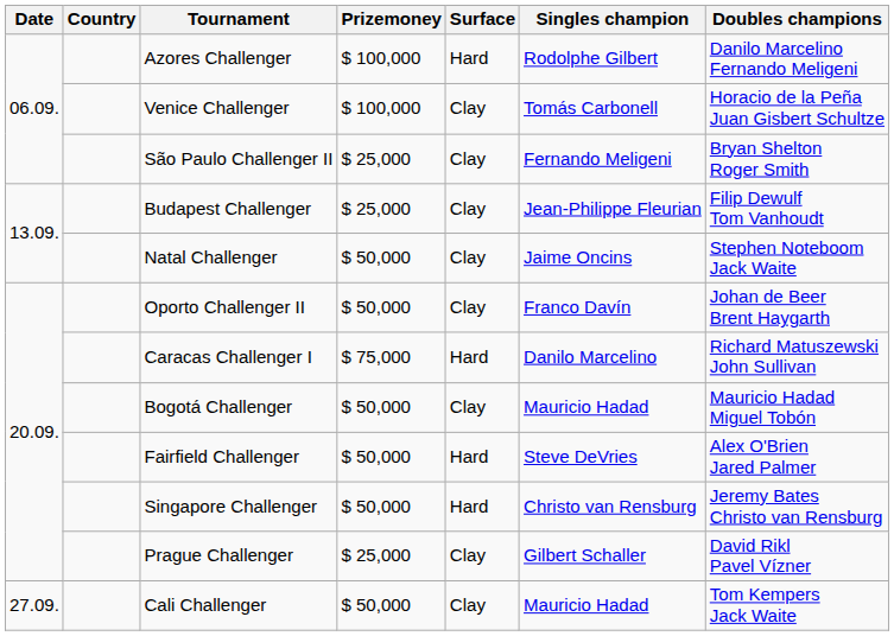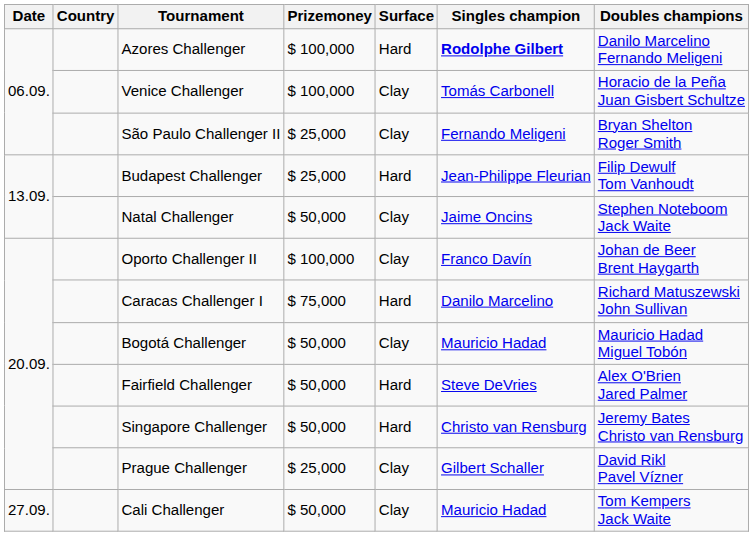 <table class="sortable wikitable" style=font-size:97%>
 <tr>
 <th>Date</th>
 <th>Country</th>
 <th>Tournament</th>
 <th>Prizemoney</th>
 <th>Surface</th>
 <th>Singles champion</th>
 <th>Doubles champions</th>
 </tr>
 <tr>
 <td rowspan="3">06.09.</td>
 <td></td>
 <td>Azores Challenger</td>
 <td>$ 100,000</td>
 <td>Hard</td>
-<td> <a href='#'>Rodolphe Gilbert</a></td>
+<td><strong> <a href='#'>Rodolphe Gilbert</a></strong></td>
 <td> <a href='#'>Danilo Marcelino</a><br> <a href='#'>Fernando Meligeni</a></td>
 </tr>
 <tr>
 <td></td>
 <td>Venice Challenger</td>
 <td>$ 100,000</td>
 <td>Clay</td>
 <td> <a href='#'>Tomás Carbonell</a></td>
 <td> <a href='#'>Horacio de la Peña</a><br> <a href='#'>Juan Gisbert Schultze</a></td>
 </tr>
 <tr>
 <td></td>
 <td>São Paulo Challenger II</td>
 <td>$ 25,000</td>
 <td>Clay</td>
 <td> <a href='#'>Fernando Meligeni</a></td>
 <td> <a href='#'>Bryan Shelton</a><br> <a href='#'>Roger Smith</a></td>
 </tr>
 <tr>
 <td rowspan="2">13.09.</td>
 <td></td>
 <td>Budapest Challenger</td>
 <td>$ 25,000</td>
-<td>Clay</td>
+<td>Hard</td>
 <td> <a href='#'>Jean-Philippe Fleurian</a></td>
 <td> <a href='#'>Filip Dewulf</a><br> <a href='#'>Tom Vanhoudt</a></td>
 </tr>
 <tr>
 <td></td>
 <td>Natal Challenger</td>
 <td>$ 50,000</td>
 <td>Clay</td>
 <td> <a href='#'>Jaime Oncins</a></td>
 <td> <a href='#'>Stephen Noteboom</a><br> <a href='#'>Jack Waite</a></td>
 </tr>
 <tr>
 <td rowspan="6">20.09.</td>
 <td></td>
 <td>Oporto Challenger II</td>
-<td>$ 50,000</td>
+<td>$ 100,000</td>
 <td>Clay</td>
 <td> <a href='#'>Franco Davín</a></td>
 <td> <a href='#'>Johan de Beer</a><br> <a href='#'>Brent Haygarth</a></td>
 </tr>
 <tr>
 <td></td>
 <td>Caracas Challenger I</td>
 <td>$ 75,000</td>
 <td>Hard</td>
 <td> <a href='#'>Danilo Marcelino</a></td>
 <td> <a href='#'>Richard Matuszewski</a><br> <a href='#'>John Sullivan</a></td>
 </tr>
 <tr>
 <td></td>
 <td>Bogotá Challenger</td>
 <td>$ 50,000</td>
 <td>Clay</td>
 <td> <a href='#'>Mauricio Hadad</a></td>
 <td> <a href='#'>Mauricio Hadad</a><br> <a href='#'>Miguel Tobón</a></td>
 </tr>
 <tr>
 <td></td>
 <td>Fairfield Challenger</td>
 <td>$ 50,000</td>
 <td>Hard</td>
 <td> <a href='#'>Steve DeVries</a></td>
 <td> <a href='#'>Alex O'Brien</a><br> <a href='#'>Jared Palmer</a></td>
 </tr>
 <tr>
 <td></td>
 <td>Singapore Challenger</td>
 <td>$ 50,000</td>
 <td>Hard</td>
 <td> <a href='#'>Christo van Rensburg</a></td>
 <td> <a href='#'>Jeremy Bates</a><br> <a href='#'>Christo van Rensburg</a></td>
 </tr>
 <tr>
 <td></td>
 <td>Prague Challenger</td>
 <td>$ 25,000</td>
 <td>Clay</td>
 <td> <a href='#'>Gilbert Schaller</a></td>
 <td> <a href='#'>David Rikl</a><br> <a href='#'>Pavel Vízner</a></td>
 </tr>
 <tr>
 <td>27.09.</td>
 <td></td>
 <td>Cali Challenger</td>
 <td>$ 50,000</td>
 <td>Clay</td>
 <td> <a href='#'>Mauricio Hadad</a></td>
 <td> <a href='#'>Tom Kempers</a><br> <a href='#'>Jack Waite</a></td>
 </tr>
 </table>
